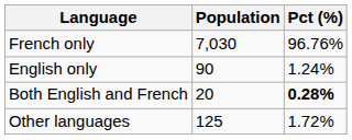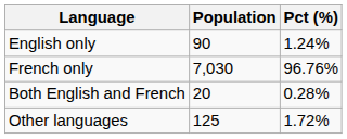 <table class="wikitable">
 <tr>
 <th>Language</th>
 <th>Population</th>
 <th>Pct (%)</th>
 </tr>
 <tr>
+<td>English only</td>
+<td>90</td>
+<td>1.24%</td>
+</tr>
+<tr>
 <td>French only</td>
 <td>7,030</td>
 <td>96.76%</td>
 </tr>
 <tr>
-<td>English only</td>
-<td>90</td>
-<td>1.24%</td>
-</tr>
-<tr>
 <td>Both English and French</td>
 <td>20</td>
-<td><strong>0.28%</strong></td>
+<td>0.28%</td>
 </tr>
 <tr>
 <td>Other languages</td>
 <td>125</td>
 <td>1.72%</td>
 </tr>
 </table>
